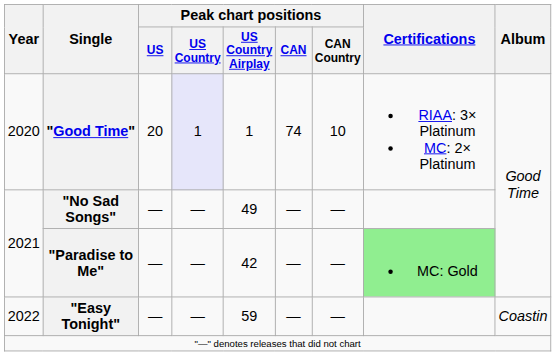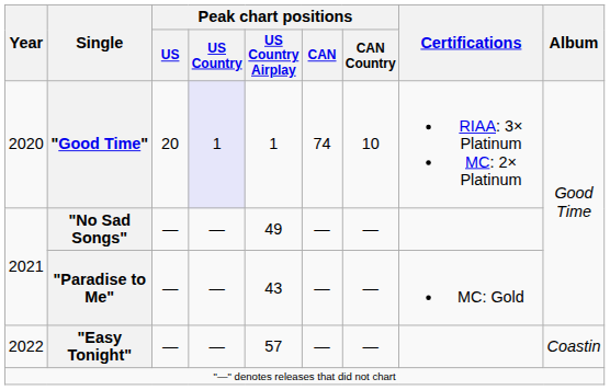 <table class="wikitable plainrowheaders" style="text-align:center;">
 <tr>
 <th rowspan="2">Year</th>
 <th rowspan="2" style="width:9em;">Single</th>
 <th colspan="5">Peak chart positions</th>
 <th scope="col" rowspan="2" style="width:13em;"><a href='#'>Certifications</a></th>
 <th rowspan="2">Album</th>
 </tr>
 <tr style="font-size:smaller;">
 <th style="width:4em;"><a href='#'>US</a><br></th>
 <th style="width:45px;"><a href='#'>US Country</a><br></th>
 <th style="width:45px;"><a href='#'>US Country Airplay</a><br></th>
 <th style="width:45px;"><a href='#'>CAN</a><br></th>
 <th style="width:45px;">CAN Country<br></th>
 </tr>
 <tr>
 <td>2020</td>
 <th scope="row">"<a href='#'>Good Time</a>"</th>
 <td>20</td>
 <td style="background: lavender;">1</td>
 <td>1</td>
 <td>74</td>
 <td>10</td>
 <td><br><ul><li><a href='#'>RIAA</a>: 3× Platinum</li><li><a href='#'>MC</a>: 2× Platinum</li></ul></td>
 <td rowspan="3"><em>Good Time</em></td>
 </tr>
 <tr>
 <td rowspan="2">2021</td>
 <th scope="row">"No Sad Songs"</th>
 <td>—</td>
 <td>—</td>
 <td>49</td>
 <td>—</td>
 <td>—</td>
 <td></td>
 </tr>
 <tr>
 <th scope="row">"Paradise to Me"</th>
 <td>—</td>
 <td>—</td>
-<td>42</td>
+<td>43</td>
 <td>—</td>
 <td>—</td>
-<td style="background: lightgreen;"><br><ul><li>MC: Gold</li></ul></td>
+<td><br><ul><li>MC: Gold</li></ul></td>
 </tr>
 <tr>
 <td>2022</td>
 <th scope="row">"Easy Tonight"</th>
 <td>—</td>
 <td>—</td>
-<td>59</td>
+<td>57</td>
 <td>—</td>
 <td>—</td>
 <td></td>
 <td><em>Coastin</em></td>
 </tr>
 <tr>
 <td colspan="9" style="font-size:8pt">"—" denotes releases that did not chart</td>
 </tr>
 </table>
